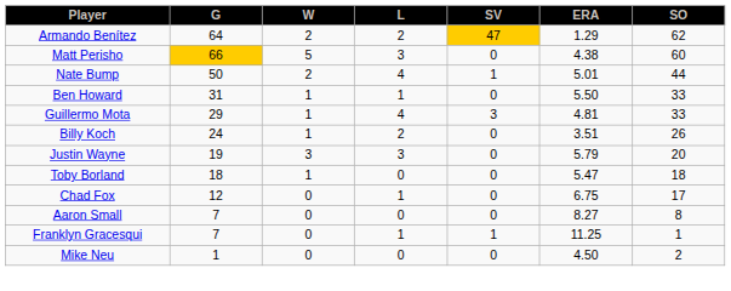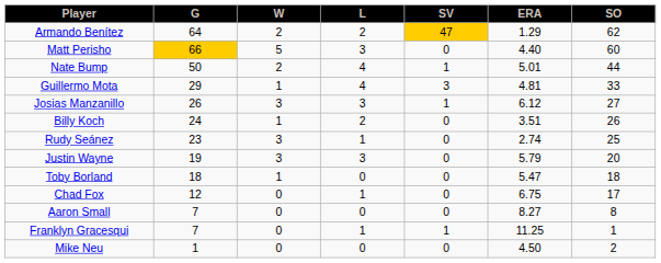 <table class="wikitable sortable">
 <tr>
 <th style=" background:#000000; color:#C9C0BB;" width="16%">Player</th>
 <th style=" background:#000000; color:#C9C0BB;" width="9%">G</th>
 <th style=" background:#000000; color:#C9C0BB;" width="9%">W</th>
 <th style=" background:#000000; color:#C9C0BB;" width="9%">L</th>
 <th style=" background:#000000; color:#C9C0BB;" width="9%">SV</th>
 <th style=" background:#000000; color:#C9C0BB;" width="9%">ERA</th>
 <th style=" background:#000000; color:#C9C0BB;" width="9%">SO</th>
 </tr>
 <tr align=center>
 <td><a href='#'>Armando Benítez</a></td>
 <td>64</td>
 <td>2</td>
 <td>2</td>
 <td bgcolor="#FFCC00">47</td>
 <td>1.29</td>
 <td>62</td>
 </tr>
 <tr align=center>
 <td><a href='#'>Matt Perisho</a></td>
 <td bgcolor="#FFCC00">66</td>
 <td>5</td>
 <td>3</td>
 <td>0</td>
-<td>4.38</td>
+<td>4.40</td>
 <td>60</td>
 </tr>
 <tr align=center>
 <td><a href='#'>Nate Bump</a></td>
 <td>50</td>
 <td>2</td>
 <td>4</td>
 <td>1</td>
 <td>5.01</td>
 <td>44</td>
 </tr>
 <tr align=center>
-<td><a href='#'>Ben Howard</a></td>
-<td>31</td>
-<td>1</td>
-<td>1</td>
-<td>0</td>
-<td>5.50</td>
-<td>33</td>
-</tr>
-<tr align=center>
 <td><a href='#'>Guillermo Mota</a></td>
 <td>29</td>
 <td>1</td>
 <td>4</td>
 <td>3</td>
 <td>4.81</td>
 <td>33</td>
 </tr>
 <tr align=center>
+<td><a href='#'>Josias Manzanillo</a></td>
+<td>26</td>
+<td>3</td>
+<td>3</td>
+<td>1</td>
+<td>6.12</td>
+<td>27</td>
+</tr>
+<tr align=center>
 <td><a href='#'>Billy Koch</a></td>
 <td>24</td>
 <td>1</td>
 <td>2</td>
 <td>0</td>
 <td>3.51</td>
 <td>26</td>
+</tr>
+<tr align=center>
+<td><a href='#'>Rudy Seánez</a></td>
+<td>23</td>
+<td>3</td>
+<td>1</td>
+<td>0</td>
+<td>2.74</td>
+<td>25</td>
 </tr>
 <tr align=center>
 <td><a href='#'>Justin Wayne</a></td>
 <td>19</td>
 <td>3</td>
 <td>3</td>
 <td>0</td>
 <td>5.79</td>
 <td>20</td>
 </tr>
 <tr align=center>
 <td><a href='#'>Toby Borland</a></td>
 <td>18</td>
 <td>1</td>
 <td>0</td>
 <td>0</td>
 <td>5.47</td>
 <td>18</td>
 </tr>
 <tr align=center>
 <td><a href='#'>Chad Fox</a></td>
 <td>12</td>
 <td>0</td>
 <td>1</td>
 <td>0</td>
 <td>6.75</td>
 <td>17</td>
 </tr>
 <tr align=center>
 <td><a href='#'>Aaron Small</a></td>
 <td>7</td>
 <td>0</td>
 <td>0</td>
 <td>0</td>
 <td>8.27</td>
 <td>8</td>
 </tr>
 <tr align=center>
 <td><a href='#'>Franklyn Gracesqui</a></td>
 <td>7</td>
 <td>0</td>
 <td>1</td>
 <td>1</td>
 <td>11.25</td>
 <td>1</td>
 </tr>
 <tr align=center>
 <td><a href='#'>Mike Neu</a></td>
 <td>1</td>
 <td>0</td>
 <td>0</td>
 <td>0</td>
 <td>4.50</td>
 <td>2</td>
 </tr>
 </table>
